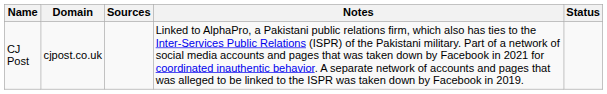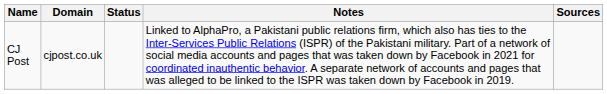 <table class="wikitable sortable mw-collapsible">
 <tr>
 <th>Name</th>
 <th>Domain</th>
+<th>Status</th>
+<th class="sortable">Notes</th>
 <th class="unsortable">Sources</th>
-<th class="sortable">Notes</th>
-<th>Status</th>
 </tr>
 <tr>
 <td>CJ Post</td>
 <td>cjpost.co.uk</td>
 <td></td>
 <td>Linked to AlphaPro, a Pakistani public relations firm, which also has ties to the <a href='#'>Inter-Services Public Relations</a> (ISPR) of the Pakistani military. Part of a network of social media accounts and pages that was taken down by Facebook in 2021 for <a href='#'>coordinated inauthentic behavior</a>. A separate network of accounts and pages that was alleged to be linked to the ISPR was taken down by Facebook in 2019.</td>
 <td></td>
 </tr>
 </table>
